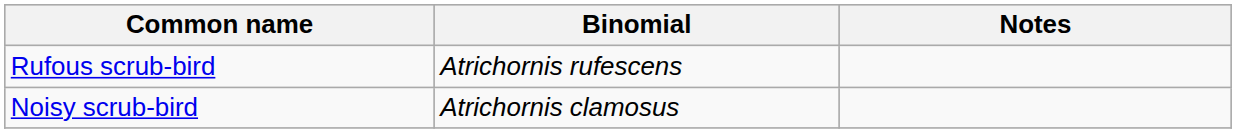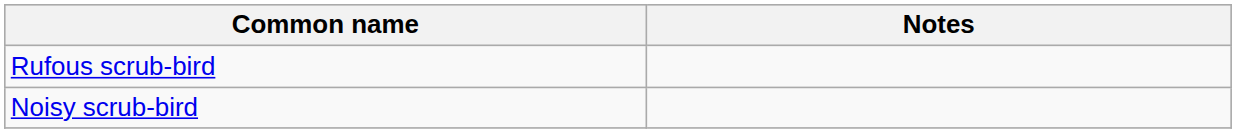 <table style="width:60%;" class="wikitable">
 <tr>
 <th width=35%>Common name</th>
-<th width=33%>Binomial</th>
 <th width=32%>Notes</th>
 </tr>
 <tr>
 <td><a href='#'>Rufous scrub-bird</a></td>
-<td><em>Atrichornis rufescens</em></td>
 <td></td>
 </tr>
 <tr>
 <td><a href='#'>Noisy scrub-bird</a></td>
-<td><em>Atrichornis clamosus</em></td>
 <td></td>
 </tr>
 </table>
